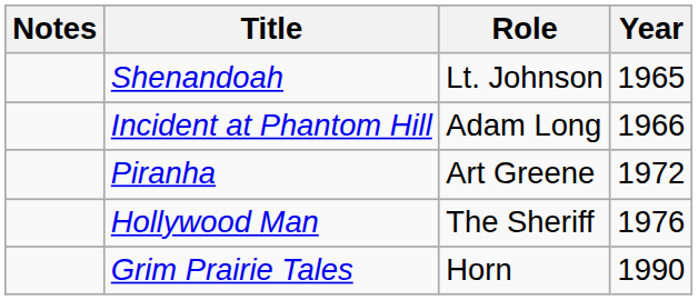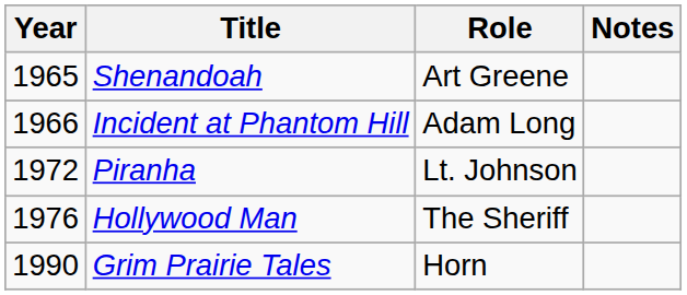 <table class="wikitable sortable">
 <tr>
-<th>Notes</th>
+<th>Year</th>
 <th>Title</th>
 <th>Role</th>
-<th>Year</th>
+<th>Notes</th>
 </tr>
 <tr>
+<td>1965</td>
+<td><a href='#'><em>Shenandoah</em></a></td>
+<td>Art Greene</td>
 <td></td>
-<td><a href='#'><em>Shenandoah</em></a></td>
-<td>Lt. Johnson</td>
-<td>1965</td>
 </tr>
 <tr>
-<td></td>
+<td>1966</td>
 <td><em><a href='#'>Incident at Phantom Hill</a></em></td>
 <td>Adam Long</td>
-<td>1966</td>
+<td></td>
 </tr>
 <tr>
+<td>1972</td>
+<td><a href='#'><em>Piranha</em></a></td>
+<td>Lt. Johnson</td>
 <td></td>
-<td><a href='#'><em>Piranha</em></a></td>
-<td>Art Greene</td>
-<td>1972</td>
 </tr>
 <tr>
-<td></td>
+<td>1976</td>
 <td><em><a href='#'>Hollywood Man</a></em></td>
 <td>The Sheriff</td>
-<td>1976</td>
+<td></td>
 </tr>
 <tr>
-<td></td>
+<td>1990</td>
 <td><em><a href='#'>Grim Prairie Tales</a></em></td>
 <td>Horn</td>
-<td>1990</td>
+<td></td>
 </tr>
 </table>
